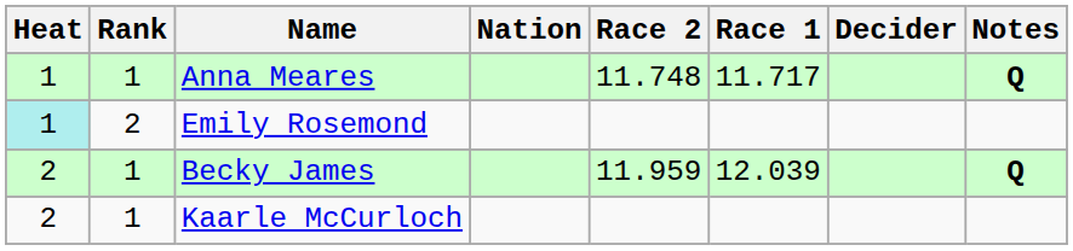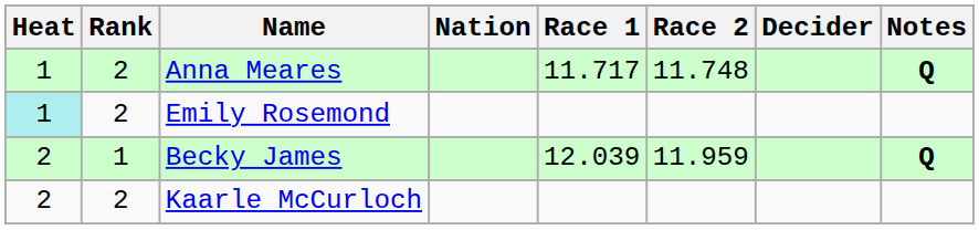 <table class="wikitable sortable" style="text-align:center">
 <tr>
 <th>Heat</th>
 <th>Rank</th>
 <th>Name</th>
 <th>Nation</th>
+<th>Race 1</th>
 <th>Race 2</th>
-<th>Race 1</th>
 <th>Decider</th>
 <th>Notes</th>
 </tr>
 <tr style="background: #ccffcc;">
 <td>1</td>
-<td>1</td>
+<td>2</td>
 <td align=left><a href='#'>Anna Meares</a></td>
 <td align=left></td>
+<td>11.717</td>
 <td>11.748</td>
-<td>11.717</td>
 <td></td>
 <td><strong>Q</strong></td>
 </tr>
 <tr>
 <td style="background: paleturquoise;">1</td>
 <td>2</td>
 <td align=left><a href='#'>Emily Rosemond</a></td>
 <td align=left></td>
 <td></td>
 <td></td>
 <td></td>
 <td></td>
 </tr>
 <tr style="background: #ccffcc;">
 <td>2</td>
 <td>1</td>
 <td align=left><a href='#'>Becky James</a></td>
 <td align=left></td>
+<td>12.039</td>
 <td>11.959</td>
-<td>12.039</td>
 <td></td>
 <td><strong>Q</strong></td>
 </tr>
 <tr>
 <td>2</td>
-<td>1</td>
+<td>2</td>
 <td align=left><a href='#'>Kaarle McCurloch</a></td>
 <td align=left></td>
 <td></td>
 <td></td>
 <td></td>
 <td></td>
 </tr>
 </table>
